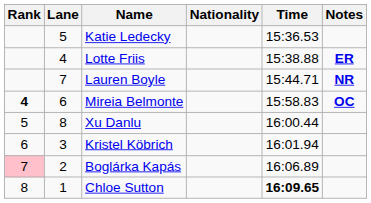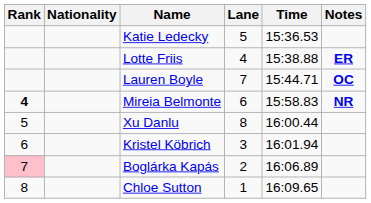 <table class="wikitable sortable" style="text-align:center">
 <tr>
 <th>Rank</th>
+<th>Nationality</th>
+<th>Name</th>
 <th>Lane</th>
-<th>Name</th>
-<th>Nationality</th>
 <th>Time</th>
 <th>Notes</th>
 </tr>
 <tr>
 <td></td>
+<td align=left></td>
+<td align=left><a href='#'>Katie Ledecky</a></td>
 <td>5</td>
-<td align=left><a href='#'>Katie Ledecky</a></td>
-<td align=left></td>
 <td>15:36.53</td>
 <td></td>
 </tr>
 <tr>
 <td></td>
+<td align=left></td>
+<td align=left><a href='#'>Lotte Friis</a></td>
 <td>4</td>
-<td align=left><a href='#'>Lotte Friis</a></td>
-<td align=left></td>
 <td>15:38.88</td>
 <td><strong><a href='#'>ER</a></strong></td>
 </tr>
 <tr>
 <td></td>
+<td align=left></td>
+<td align=left><a href='#'>Lauren Boyle</a></td>
 <td>7</td>
-<td align=left><a href='#'>Lauren Boyle</a></td>
+<td>15:44.71</td>
+<td><strong><a href='#'>OC</a></strong></td>
+</tr>
+<tr>
+<td><strong>4</strong></td>
 <td align=left></td>
-<td>15:44.71</td>
+<td align=left><a href='#'>Mireia Belmonte</a></td>
+<td>6</td>
+<td>15:58.83</td>
 <td><strong><a href='#'>NR</a></strong></td>
 </tr>
 <tr>
-<td><strong>4</strong></td>
-<td>6</td>
-<td align=left><a href='#'>Mireia Belmonte</a></td>
+<td>5</td>
 <td align=left></td>
-<td>15:58.83</td>
-<td><strong><a href='#'>OC</a></strong></td>
-</tr>
-<tr>
-<td>5</td>
+<td align=left><a href='#'>Xu Danlu</a></td>
 <td>8</td>
-<td align=left><a href='#'>Xu Danlu</a></td>
-<td align=left></td>
 <td>16:00.44</td>
 <td></td>
 </tr>
 <tr>
 <td>6</td>
+<td align=left></td>
+<td align=left><a href='#'>Kristel Köbrich</a></td>
 <td>3</td>
-<td align=left><a href='#'>Kristel Köbrich</a></td>
-<td align=left></td>
 <td>16:01.94</td>
 <td></td>
 </tr>
 <tr>
 <td style="background: pink;">7</td>
+<td align=left></td>
+<td align=left><a href='#'>Boglárka Kapás</a></td>
 <td>2</td>
-<td align=left><a href='#'>Boglárka Kapás</a></td>
-<td align=left></td>
 <td>16:06.89</td>
 <td></td>
 </tr>
 <tr>
 <td>8</td>
+<td align=left></td>
+<td align=left><a href='#'>Chloe Sutton</a></td>
 <td>1</td>
-<td align=left><a href='#'>Chloe Sutton</a></td>
-<td align=left></td>
-<td><strong>16:09.65</strong></td>
+<td>16:09.65</td>
 <td></td>
 </tr>
 </table>
